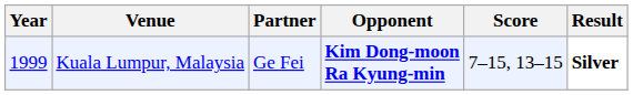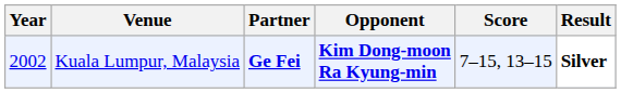 <table class="sortable wikitable" style="font-size: 90%;">
 <tr>
 <th>Year</th>
 <th>Venue</th>
 <th>Partner</th>
 <th>Opponent</th>
 <th>Score</th>
 <th>Result</th>
 </tr>
 <tr style="background:#ECF2FF">
-<td align="center"><a href='#'>1999</a></td>
+<td align="center"><a href='#'>2002</a></td>
 <td align="left"><a href='#'>Kuala Lumpur, Malaysia</a></td>
-<td align="left"> <a href='#'>Ge Fei</a></td>
+<td align="left"><strong> <a href='#'>Ge Fei</a></strong></td>
 <td align="left"><strong> <a href='#'>Kim Dong-moon</a> <br>  <a href='#'>Ra Kyung-min</a></strong></td>
 <td align="left">7–15, 13–15</td>
 <td style="text-align:left; background:white"> <strong>Silver</strong></td>
 </tr>
 </table>
